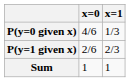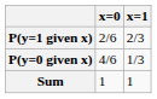 <table class="wikitable">
 <tr>
 <th></th>
 <th>x=0</th>
 <th>x=1</th>
 </tr>
 <tr>
+<th>P(y=1 given x)</th>
+<td>2/6</td>
+<td>2/3</td>
+</tr>
+<tr>
 <th>P(y=0 given x)</th>
 <td>4/6</td>
 <td>1/3</td>
-</tr>
-<tr>
-<th>P(y=1 given x)</th>
-<td>2/6</td>
-<td>2/3</td>
 </tr>
 <tr>
 <th>Sum</th>
 <td>1</td>
 <td>1</td>
 </tr>
 </table>
